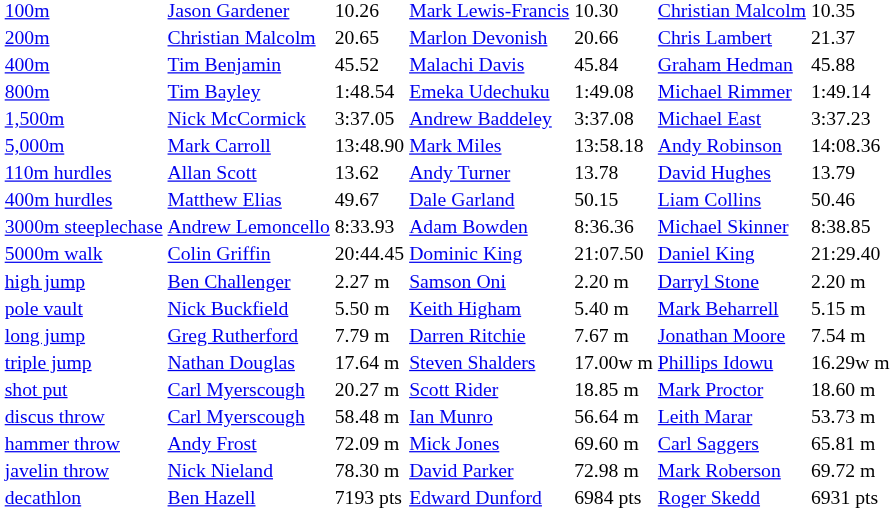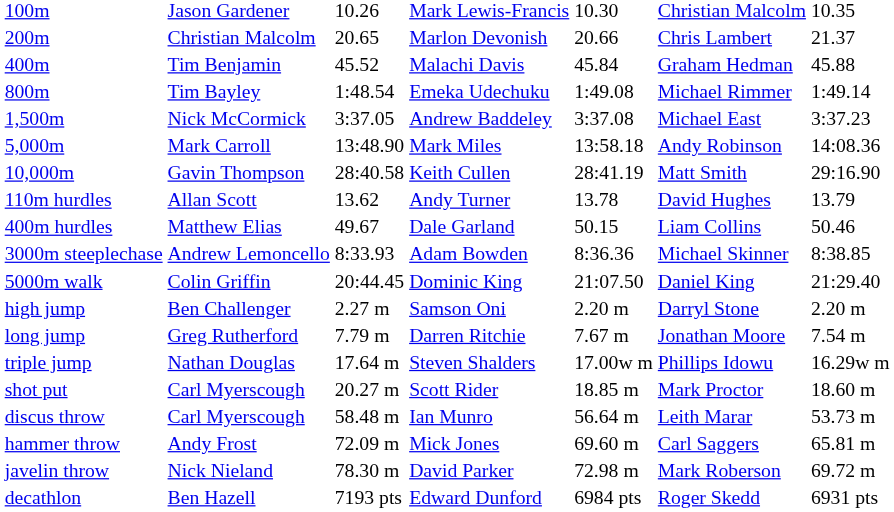 <table>
 <tr>
 <td><a href='#'>100m</a></td>
 <td><a href='#'>Jason Gardener</a></td>
 <td>10.26</td>
 <td><a href='#'>Mark Lewis-Francis</a></td>
 <td>10.30</td>
 <td> <a href='#'>Christian Malcolm</a></td>
 <td>10.35</td>
 </tr>
 <tr>
 <td><a href='#'>200m</a></td>
 <td> <a href='#'>Christian Malcolm</a></td>
 <td>20.65</td>
 <td><a href='#'>Marlon Devonish</a></td>
 <td>20.66</td>
 <td><a href='#'>Chris Lambert</a></td>
 <td>21.37</td>
 </tr>
 <tr>
 <td><a href='#'>400m</a></td>
 <td> <a href='#'>Tim Benjamin</a></td>
 <td>45.52</td>
 <td><a href='#'>Malachi Davis</a></td>
 <td>45.84</td>
 <td><a href='#'>Graham Hedman</a></td>
 <td>45.88</td>
 </tr>
 <tr>
 <td><a href='#'>800m</a></td>
 <td><a href='#'>Tim Bayley</a></td>
 <td>1:48.54</td>
 <td><a href='#'>Emeka Udechuku</a></td>
 <td>1:49.08</td>
 <td><a href='#'>Michael Rimmer</a></td>
 <td>1:49.14</td>
 </tr>
 <tr>
 <td><a href='#'>1,500m</a></td>
 <td><a href='#'>Nick McCormick</a></td>
 <td>3:37.05</td>
 <td><a href='#'>Andrew Baddeley</a></td>
 <td>3:37.08</td>
 <td><a href='#'>Michael East</a></td>
 <td>3:37.23</td>
 </tr>
 <tr>
 <td><a href='#'>5,000m</a></td>
 <td> <a href='#'>Mark Carroll</a></td>
 <td>13:48.90</td>
 <td><a href='#'>Mark Miles</a></td>
 <td>13:58.18</td>
 <td><a href='#'>Andy Robinson</a></td>
 <td>14:08.36</td>
 </tr>
 <tr>
+<td><a href='#'>10,000m</a></td>
+<td><a href='#'>Gavin Thompson</a></td>
+<td>28:40.58</td>
+<td><a href='#'>Keith Cullen</a></td>
+<td>28:41.19</td>
+<td><a href='#'>Matt Smith</a></td>
+<td>29:16.90</td>
+</tr>
+<tr>
 <td><a href='#'>110m hurdles</a></td>
 <td> <a href='#'>Allan Scott</a></td>
 <td>13.62</td>
 <td><a href='#'>Andy Turner</a></td>
 <td>13.78</td>
 <td><a href='#'>David Hughes</a></td>
 <td>13.79</td>
 </tr>
 <tr>
 <td><a href='#'>400m hurdles</a></td>
 <td> <a href='#'>Matthew Elias</a></td>
 <td>49.67</td>
 <td> <a href='#'>Dale Garland</a></td>
 <td>50.15</td>
 <td><a href='#'>Liam Collins</a></td>
 <td>50.46</td>
 </tr>
 <tr>
 <td><a href='#'>3000m steeplechase</a></td>
 <td><a href='#'>Andrew Lemoncello</a></td>
 <td>8:33.93</td>
 <td><a href='#'>Adam Bowden</a></td>
 <td>8:36.36</td>
 <td><a href='#'>Michael Skinner</a></td>
 <td>8:38.85</td>
 </tr>
 <tr>
 <td><a href='#'>5000m walk</a></td>
 <td> <a href='#'>Colin Griffin</a></td>
 <td>20:44.45</td>
 <td><a href='#'>Dominic King</a></td>
 <td>21:07.50</td>
 <td><a href='#'>Daniel King</a></td>
 <td>21:29.40</td>
 </tr>
 <tr>
 <td><a href='#'>high jump</a></td>
 <td><a href='#'>Ben Challenger</a></td>
 <td>2.27 m</td>
 <td><a href='#'>Samson Oni</a></td>
 <td>2.20 m</td>
 <td><a href='#'>Darryl Stone</a></td>
 <td>2.20 m</td>
-</tr>
-<tr>
-<td><a href='#'>pole vault</a></td>
-<td><a href='#'>Nick Buckfield</a></td>
-<td>5.50 m</td>
-<td><a href='#'>Keith Higham</a></td>
-<td>5.40 m</td>
-<td><a href='#'>Mark Beharrell</a></td>
-<td>5.15 m</td>
 </tr>
 <tr>
 <td><a href='#'>long jump</a></td>
 <td><a href='#'>Greg Rutherford</a></td>
 <td>7.79 m</td>
 <td> <a href='#'>Darren Ritchie</a></td>
 <td>7.67 m</td>
 <td><a href='#'>Jonathan Moore</a></td>
 <td>7.54 m</td>
 </tr>
 <tr>
 <td><a href='#'>triple jump</a></td>
 <td><a href='#'>Nathan Douglas</a></td>
 <td>17.64 m</td>
 <td> <a href='#'>Steven Shalders</a></td>
 <td>17.00w m</td>
 <td><a href='#'>Phillips Idowu</a></td>
 <td>16.29w m</td>
 </tr>
 <tr>
 <td><a href='#'>shot put</a></td>
 <td><a href='#'>Carl Myerscough</a></td>
 <td>20.27 m</td>
 <td><a href='#'>Scott Rider</a></td>
 <td>18.85 m</td>
 <td><a href='#'>Mark Proctor</a></td>
 <td>18.60 m</td>
 </tr>
 <tr>
 <td><a href='#'>discus throw</a></td>
 <td><a href='#'>Carl Myerscough</a></td>
 <td>58.48 m</td>
 <td> <a href='#'>Ian Munro</a></td>
 <td>56.64 m</td>
 <td><a href='#'>Leith Marar</a></td>
 <td>53.73 m</td>
 </tr>
 <tr>
 <td><a href='#'>hammer throw</a></td>
 <td><a href='#'>Andy Frost</a></td>
 <td>72.09 m</td>
 <td><a href='#'>Mick Jones</a></td>
 <td>69.60 m</td>
 <td><a href='#'>Carl Saggers</a></td>
 <td>65.81 m</td>
 </tr>
 <tr>
 <td><a href='#'>javelin throw</a></td>
 <td><a href='#'>Nick Nieland</a></td>
 <td>78.30 m</td>
 <td><a href='#'>David Parker</a></td>
 <td>72.98 m</td>
 <td><a href='#'>Mark Roberson</a></td>
 <td>69.72 m</td>
 </tr>
 <tr>
 <td><a href='#'>decathlon</a></td>
 <td><a href='#'>Ben Hazell</a></td>
 <td>7193 pts</td>
 <td><a href='#'>Edward Dunford</a></td>
 <td>6984 pts</td>
 <td> <a href='#'>Roger Skedd</a></td>
 <td>6931 pts</td>
 </tr>
 <tr>
 </tr>
 </table>
